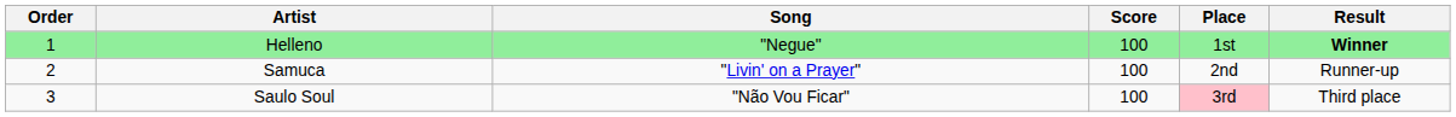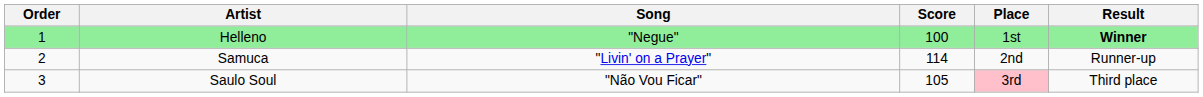 <table class="wikitable" style="text-align:center; width:70%;">
 <tr>
 <th scope="col" width="05%">Order</th>
 <th scope="col" width="22%">Artist</th>
 <th scope="col" width="33%">Song</th>
 <th scope="col" width="05%">Score</th>
 <th scope="col" width="05%">Place</th>
 <th scope="col" width="10%">Result</th>
 </tr>
 <tr bgcolor=90EE9B>
 <td>1</td>
 <td>Helleno</td>
 <td>"Negue"</td>
 <td>100</td>
 <td>1st</td>
 <td><strong>Winner</strong></td>
 </tr>
 <tr>
 <td>2</td>
 <td>Samuca</td>
 <td>"<a href='#'>Livin' on a Prayer</a>"</td>
-<td>100</td>
+<td>114</td>
 <td>2nd</td>
 <td>Runner-up</td>
 </tr>
 <tr>
 <td>3</td>
 <td>Saulo Soul</td>
 <td>"Não Vou Ficar"</td>
-<td>100</td>
+<td>105</td>
 <td style="background: pink;">3rd</td>
 <td>Third place</td>
 </tr>
 </table>
